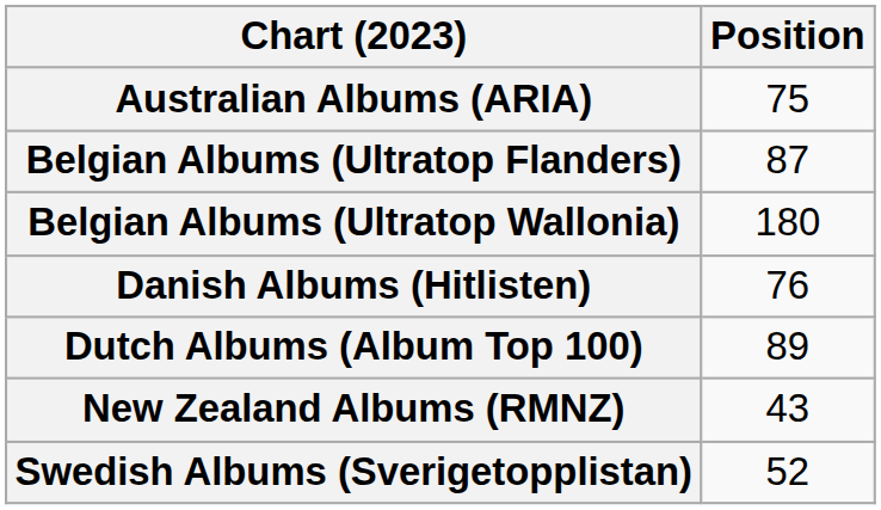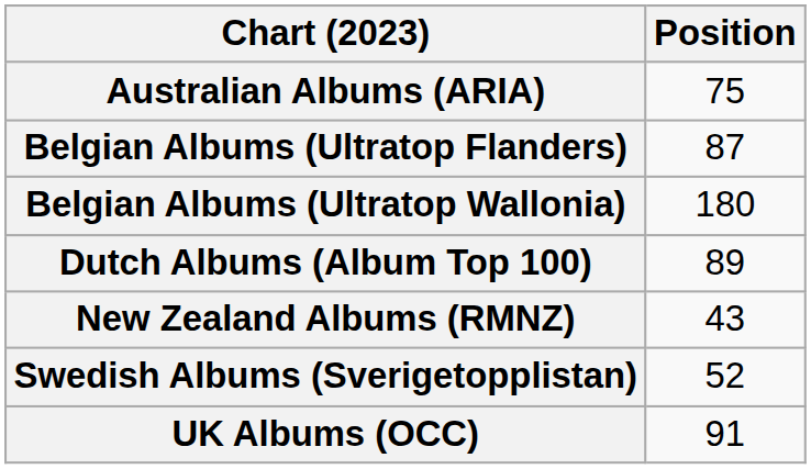 <table class="wikitable plainrowheaders sortable" style="text-align:center;">
 <tr>
 <th scope="col">Chart (2023)</th>
 <th scope="col">Position</th>
 </tr>
 <tr>
 <th scope="row">Australian Albums (ARIA)</th>
 <td>75</td>
 </tr>
 <tr>
 <th scope="row">Belgian Albums (Ultratop Flanders)</th>
 <td>87</td>
 </tr>
 <tr>
 <th scope="row">Belgian Albums (Ultratop Wallonia)</th>
 <td>180</td>
 </tr>
 <tr>
-<th scope="row">Danish Albums (Hitlisten)</th>
-<td>76</td>
-</tr>
-<tr>
 <th scope="row">Dutch Albums (Album Top 100)</th>
 <td>89</td>
 </tr>
 <tr>
 <th scope="row">New Zealand Albums (RMNZ)</th>
 <td>43</td>
 </tr>
 <tr>
 <th scope="row">Swedish Albums (Sverigetopplistan)</th>
 <td>52</td>
 </tr>
+<tr>
+<th scope="row">UK Albums (OCC)</th>
+<td>91</td>
+</tr>
 </table>
